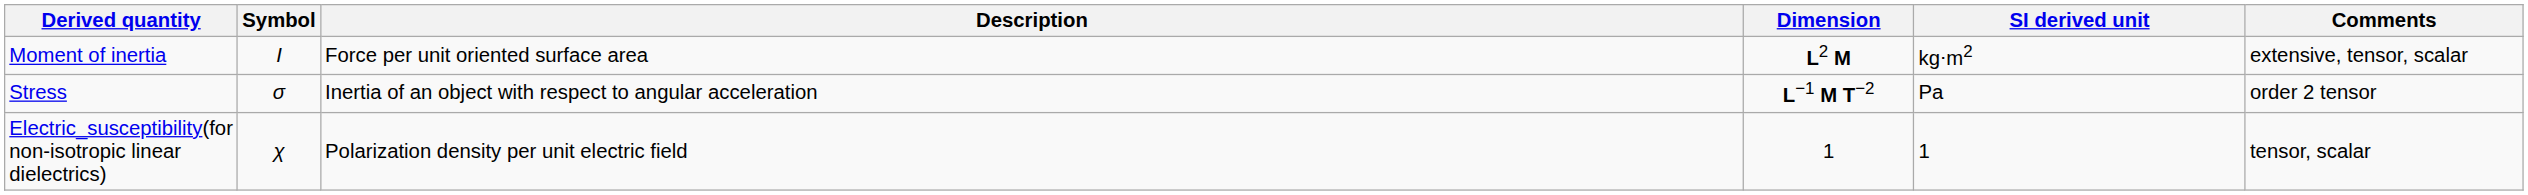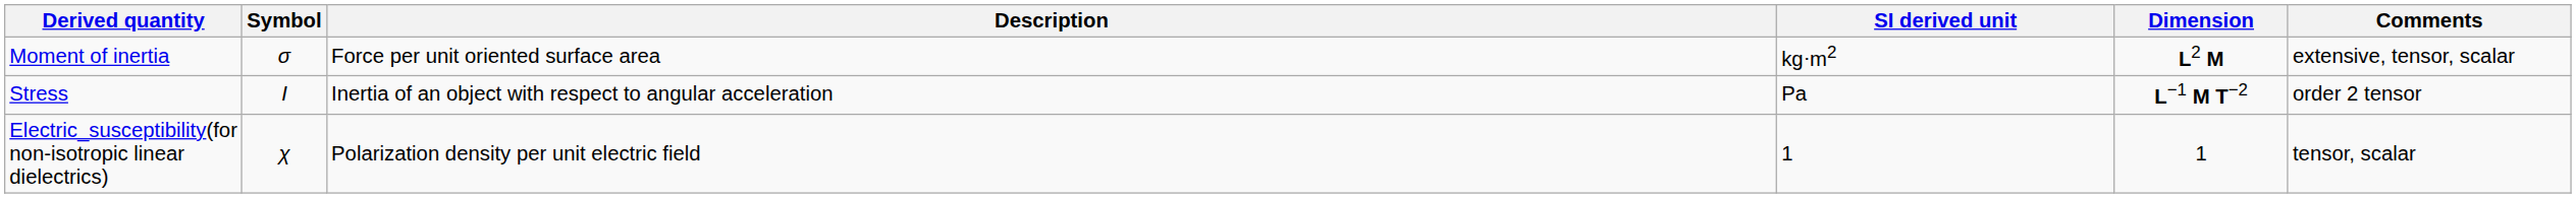 <table class="wikitable sortable" style="width:100%;min-width:95ex;text-align:left" cellspacing="0" cellpadding="3" border="1" align="center">
 <tr>
 <th style="width:18ex"><a href='#'>Derived quantity</a></th>
 <th style="width: 5ex">Symbol</th>
 <th style="min-width:20ex">Description</th>
+<th style="width:30ex"><a href='#'>SI derived unit</a></th>
 <th style="width:15ex"><a href='#'>Dimension</a></th>
-<th style="width:30ex"><a href='#'>SI derived unit</a></th>
 <th style="width:25ex">Comments</th>
 </tr>
 <tr>
 <td><a href='#'>Moment of inertia</a></td>
-<td style="text-align: center"><em>I</em></td>
+<td style="text-align: center"><em>σ</em></td>
 <td>Force per unit oriented surface area</td>
+<td>kg⋅m<sup>2</sup></td>
 <td style="text-align: center"><strong>L</strong><sup>2</sup> <strong>M</strong></td>
-<td>kg⋅m<sup>2</sup></td>
 <td>extensive, tensor, scalar</td>
 </tr>
 <tr>
 <td><a href='#'>Stress</a></td>
-<td style="text-align: center"><em>σ</em></td>
+<td style="text-align: center"><em>I</em></td>
 <td>Inertia of an object with respect to angular acceleration</td>
+<td>Pa</td>
 <td style="text-align: center"><strong>L</strong><sup>−1</sup> <strong>M</strong> <strong>T</strong><sup>−2</sup></td>
-<td>Pa</td>
 <td>order 2 tensor</td>
 </tr>
 <tr>
 <td><a href='#'>Electric_susceptibility</a>(for non-isotropic linear dielectrics)</td>
 <td style="text-align:center;"><em>χ</em></td>
 <td>Polarization density per unit electric field</td>
+<td>1</td>
 <td style="text-align:center;">1</td>
-<td>1</td>
 <td>tensor, scalar</td>
 </tr>
 </table>
